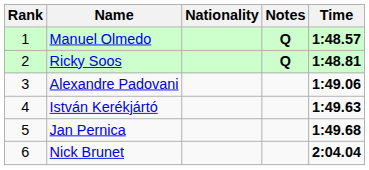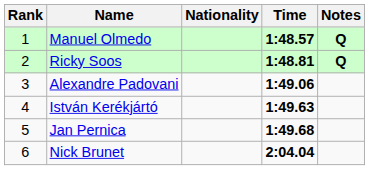 <table class="wikitable sortable" style="text-align:center">
 <tr>
 <th>Rank</th>
 <th>Name</th>
 <th>Nationality</th>
+<th>Time</th>
 <th>Notes</th>
-<th>Time</th>
 </tr>
 <tr bgcolor=ccffcc>
 <td>1</td>
 <td align=left><a href='#'>Manuel Olmedo</a></td>
 <td align=left></td>
+<td><strong>1:48.57</strong></td>
 <td><strong>Q</strong></td>
-<td><strong>1:48.57</strong></td>
 </tr>
 <tr bgcolor=ccffcc>
 <td>2</td>
 <td align=left><a href='#'>Ricky Soos</a></td>
 <td align=left></td>
+<td><strong>1:48.81</strong></td>
 <td><strong>Q</strong></td>
-<td><strong>1:48.81</strong></td>
 </tr>
 <tr>
 <td>3</td>
 <td align=left><a href='#'>Alexandre Padovani</a></td>
 <td align=left></td>
+<td><strong>1:49.06</strong></td>
 <td></td>
-<td><strong>1:49.06</strong></td>
 </tr>
 <tr>
 <td>4</td>
 <td align=left><a href='#'>István Kerékjártó</a></td>
 <td align=left></td>
+<td><strong>1:49.63</strong></td>
 <td></td>
-<td><strong>1:49.63</strong></td>
 </tr>
 <tr>
 <td>5</td>
 <td align=left><a href='#'>Jan Pernica</a></td>
 <td align=left></td>
+<td><strong>1:49.68</strong></td>
 <td></td>
-<td><strong>1:49.68</strong></td>
 </tr>
 <tr>
 <td>6</td>
 <td align=left><a href='#'>Nick Brunet</a></td>
 <td align=left></td>
+<td><strong>2:04.04</strong></td>
 <td></td>
-<td><strong>2:04.04</strong></td>
 </tr>
 </table>
